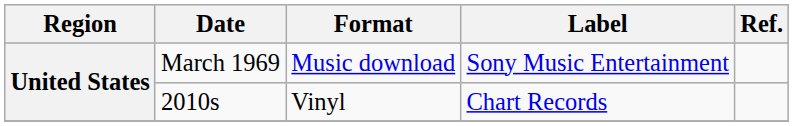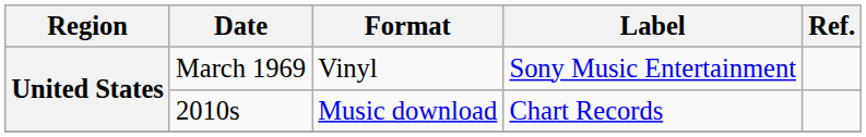 <table class="wikitable plainrowheaders">
 <tr>
 <th scope="col">Region</th>
 <th scope="col">Date</th>
 <th scope="col">Format</th>
 <th scope="col">Label</th>
 <th scope="col">Ref.</th>
 </tr>
 <tr>
 <th scope="row" rowspan="2">United States</th>
 <td>March 1969</td>
-<td><a href='#'>Music download</a></td>
+<td>Vinyl</td>
 <td><a href='#'>Sony Music Entertainment</a></td>
 <td></td>
 </tr>
 <tr>
 <td>2010s</td>
-<td>Vinyl</td>
+<td><a href='#'>Music download</a></td>
 <td><a href='#'>Chart Records</a></td>
 <td></td>
 </tr>
 <tr>
 </tr>
 </table>
